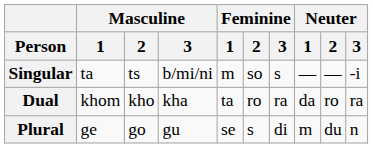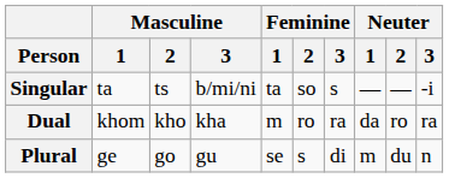 <table class="wikitable">
 <tr>
 <th></th>
 <th colspan="3">Masculine</th>
 <th colspan="3">Feminine</th>
 <th colspan="3">Neuter</th>
 </tr>
 <tr>
 <th>Person</th>
 <th>1</th>
 <th>2</th>
 <th>3</th>
 <th>1</th>
 <th>2</th>
 <th>3</th>
 <th>1</th>
 <th>2</th>
 <th>3</th>
 </tr>
 <tr>
 <th>Singular</th>
 <td>ta</td>
 <td>ts</td>
 <td>b/mi/ni</td>
-<td>m</td>
+<td>ta</td>
 <td>so</td>
 <td>s</td>
 <td>—</td>
 <td>—</td>
 <td>-i</td>
 </tr>
 <tr>
 <th>Dual</th>
 <td>khom</td>
 <td>kho</td>
 <td>kha</td>
-<td>ta</td>
+<td>m</td>
 <td>ro</td>
 <td>ra</td>
 <td>da</td>
 <td>ro</td>
 <td>ra</td>
 </tr>
 <tr>
 <th>Plural</th>
 <td>ge</td>
 <td>go</td>
 <td>gu</td>
 <td>se</td>
 <td>s</td>
 <td>di</td>
 <td>m</td>
 <td>du</td>
 <td>n</td>
 </tr>
 </table>
